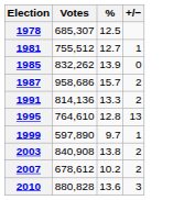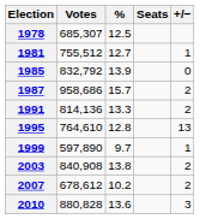 <table class="wikitable" style="text-align:right;">
 <tr>
 <th>Election</th>
 <th>Votes</th>
 <th>%</th>
+<th>Seats</th>
 <th>+/−</th>
 </tr>
 <tr>
 <th><a href='#'>1978</a></th>
 <td>685,307</td>
 <td>12.5</td>
 <td></td>
+<td></td>
 </tr>
 <tr>
 <th><a href='#'>1981</a></th>
 <td>755,512</td>
 <td>12.7</td>
+<td></td>
 <td> 1</td>
 </tr>
 <tr>
 <th><a href='#'>1985</a></th>
-<td>832,262</td>
+<td>832,792</td>
 <td>13.9</td>
+<td></td>
 <td> 0</td>
 </tr>
 <tr>
 <th><a href='#'>1987</a></th>
 <td>958,686</td>
 <td>15.7</td>
+<td></td>
 <td> 2</td>
 </tr>
 <tr>
 <th><a href='#'>1991</a></th>
 <td>814,136</td>
 <td>13.3</td>
+<td></td>
 <td> 2</td>
 </tr>
 <tr>
 <th><a href='#'>1995</a></th>
 <td>764,610</td>
 <td>12.8</td>
+<td></td>
 <td> 13</td>
 </tr>
 <tr>
 <th><a href='#'>1999</a></th>
 <td>597,890</td>
 <td>9.7</td>
+<td></td>
 <td> 1</td>
 </tr>
 <tr>
 <th><a href='#'>2003</a></th>
 <td>840,908</td>
 <td>13.8</td>
+<td></td>
 <td> 2</td>
 </tr>
 <tr>
 <th><a href='#'>2007</a></th>
 <td>678,612</td>
 <td>10.2</td>
+<td></td>
 <td> 2</td>
 </tr>
 <tr>
 <th><a href='#'>2010</a></th>
 <td>880,828</td>
 <td>13.6</td>
+<td></td>
 <td> 3</td>
 </tr>
 </table>
